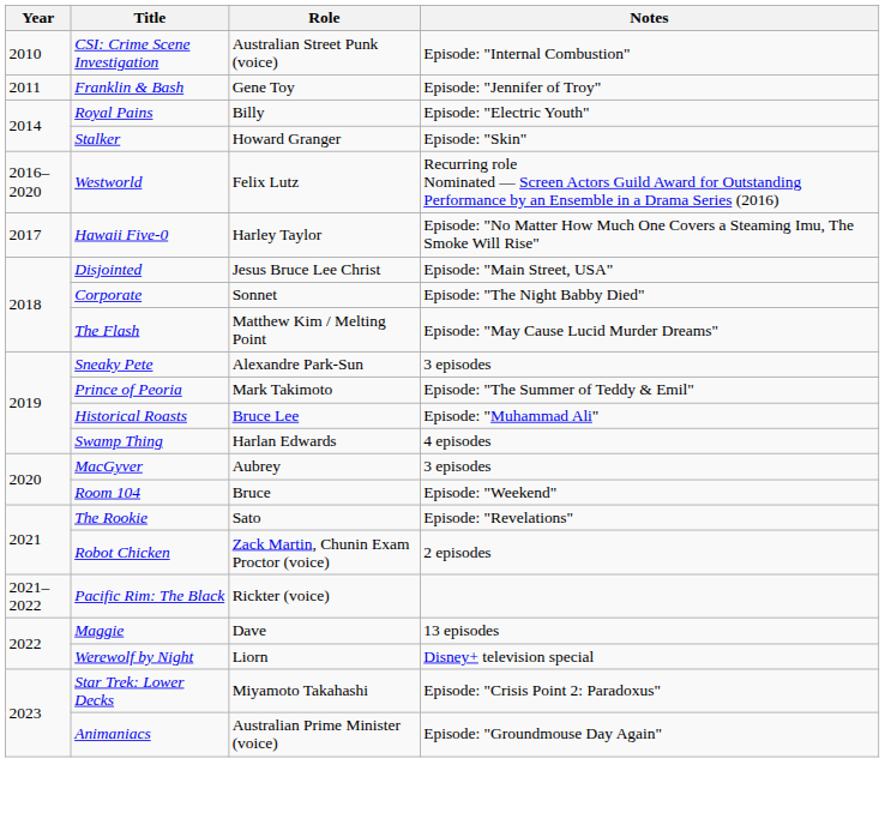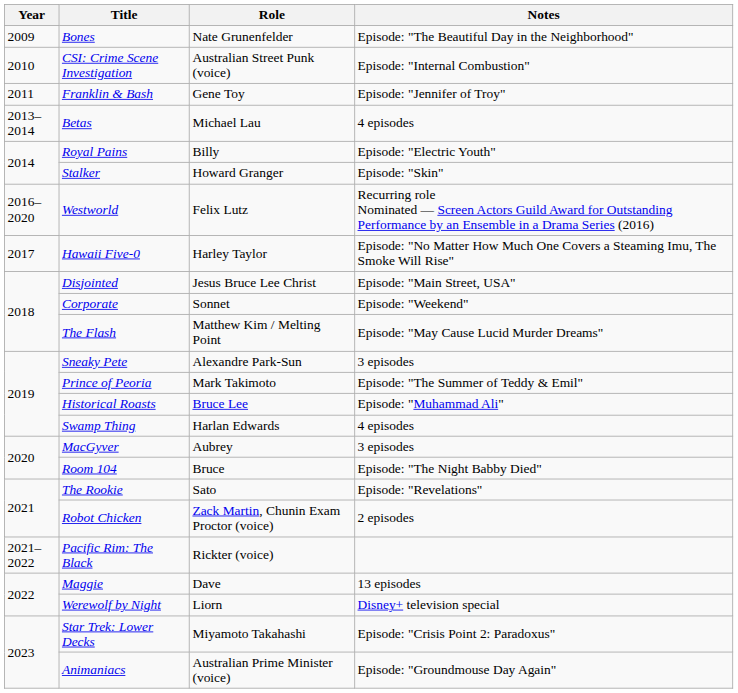 <table class="wikitable sortable">
 <tr>
 <th>Year</th>
 <th>Title</th>
 <th>Role</th>
 <th class="unsortable">Notes</th>
+</tr>
+<tr>
+<td>2009</td>
+<td><em><a href='#'>Bones</a></em></td>
+<td>Nate Grunenfelder</td>
+<td>Episode: "The Beautiful Day in the Neighborhood"</td>
 </tr>
 <tr>
 <td>2010</td>
 <td><em><a href='#'>CSI: Crime Scene Investigation</a></em></td>
 <td>Australian Street Punk (voice)</td>
 <td>Episode: "Internal Combustion"</td>
 </tr>
 <tr>
 <td>2011</td>
 <td><em><a href='#'>Franklin & Bash</a></em></td>
 <td>Gene Toy</td>
 <td>Episode: "Jennifer of Troy"</td>
+</tr>
+<tr>
+<td>2013–2014</td>
+<td><em><a href='#'>Betas</a></em></td>
+<td>Michael Lau</td>
+<td>4 episodes</td>
 </tr>
 <tr>
 <td rowspan="2">2014</td>
 <td><em><a href='#'>Royal Pains</a></em></td>
 <td>Billy</td>
 <td>Episode: "Electric Youth"</td>
 </tr>
 <tr>
 <td><em><a href='#'>Stalker</a></em></td>
 <td>Howard Granger</td>
 <td>Episode: "Skin"</td>
 </tr>
 <tr>
 <td>2016–2020</td>
 <td><em><a href='#'>Westworld</a></em></td>
 <td>Felix Lutz</td>
 <td>Recurring role<br>Nominated — <a href='#'>Screen Actors Guild Award for Outstanding Performance by an Ensemble in a Drama Series</a> (2016)</td>
 </tr>
 <tr>
 <td>2017</td>
 <td><em><a href='#'>Hawaii Five-0</a></em></td>
 <td>Harley Taylor</td>
 <td>Episode: "No Matter How Much One Covers a Steaming Imu, The Smoke Will Rise"</td>
 </tr>
 <tr>
 <td rowspan="3">2018</td>
 <td><em><a href='#'>Disjointed</a></em></td>
 <td>Jesus Bruce Lee Christ</td>
 <td>Episode: "Main Street, USA"</td>
 </tr>
 <tr>
 <td><em><a href='#'>Corporate</a></em></td>
 <td>Sonnet</td>
-<td>Episode: "The Night Babby Died"</td>
+<td>Episode: "Weekend"</td>
 </tr>
 <tr>
 <td><em><a href='#'>The Flash</a></em></td>
 <td>Matthew Kim / Melting Point</td>
 <td>Episode: "May Cause Lucid Murder Dreams"</td>
 </tr>
 <tr>
 <td rowspan="4">2019</td>
 <td><em><a href='#'>Sneaky Pete</a></em></td>
 <td>Alexandre Park-Sun</td>
 <td>3 episodes</td>
 </tr>
 <tr>
 <td><em><a href='#'>Prince of Peoria</a></em></td>
 <td>Mark Takimoto</td>
 <td>Episode: "The Summer of Teddy & Emil"</td>
 </tr>
 <tr>
 <td><em><a href='#'>Historical Roasts</a></em></td>
 <td><a href='#'>Bruce Lee</a></td>
 <td>Episode: "<a href='#'>Muhammad Ali</a>"</td>
 </tr>
 <tr>
 <td><em><a href='#'>Swamp Thing</a></em></td>
 <td>Harlan Edwards</td>
 <td>4 episodes</td>
 </tr>
 <tr>
 <td rowspan="2">2020</td>
 <td><em><a href='#'>MacGyver</a></em></td>
 <td>Aubrey</td>
 <td>3 episodes</td>
 </tr>
 <tr>
 <td><em><a href='#'>Room 104</a></em></td>
 <td>Bruce</td>
-<td>Episode: "Weekend"</td>
+<td>Episode: "The Night Babby Died"</td>
 </tr>
 <tr>
 <td rowspan="2">2021</td>
 <td><em><a href='#'>The Rookie</a></em></td>
 <td>Sato</td>
 <td>Episode: "Revelations"</td>
 </tr>
 <tr>
 <td><em><a href='#'>Robot Chicken</a></em></td>
 <td><a href='#'>Zack Martin</a>, Chunin Exam Proctor (voice)</td>
 <td>2 episodes</td>
 </tr>
 <tr>
 <td>2021–2022</td>
 <td><em><a href='#'>Pacific Rim: The Black</a></em></td>
 <td>Rickter (voice)</td>
 <td></td>
 </tr>
 <tr>
 <td rowspan="2">2022</td>
 <td><em><a href='#'>Maggie</a></em></td>
 <td>Dave</td>
 <td>13 episodes</td>
 </tr>
 <tr>
 <td><em><a href='#'>Werewolf by Night</a></em></td>
 <td>Liorn</td>
 <td><a href='#'>Disney+</a> television special</td>
 </tr>
 <tr>
 <td rowspan="2">2023</td>
 <td><em><a href='#'>Star Trek: Lower Decks</a></em></td>
 <td>Miyamoto Takahashi</td>
 <td>Episode: "Crisis Point 2: Paradoxus"</td>
 </tr>
 <tr>
 <td><em><a href='#'>Animaniacs</a></em></td>
 <td>Australian Prime Minister (voice)</td>
 <td>Episode: "Groundmouse Day Again"</td>
 </tr>
 </table>
